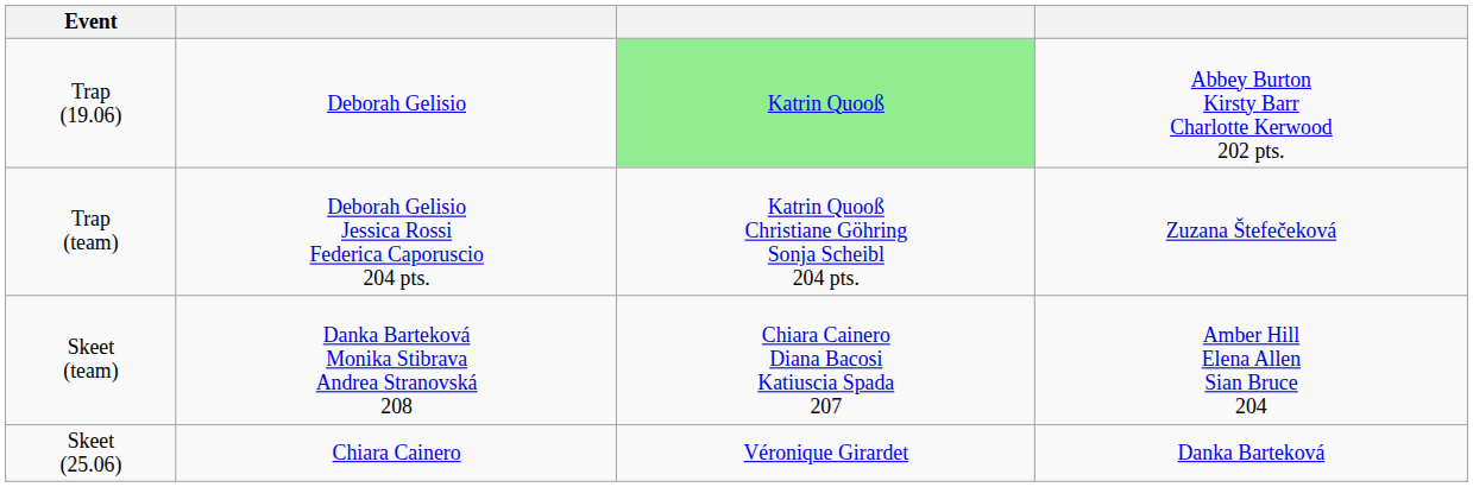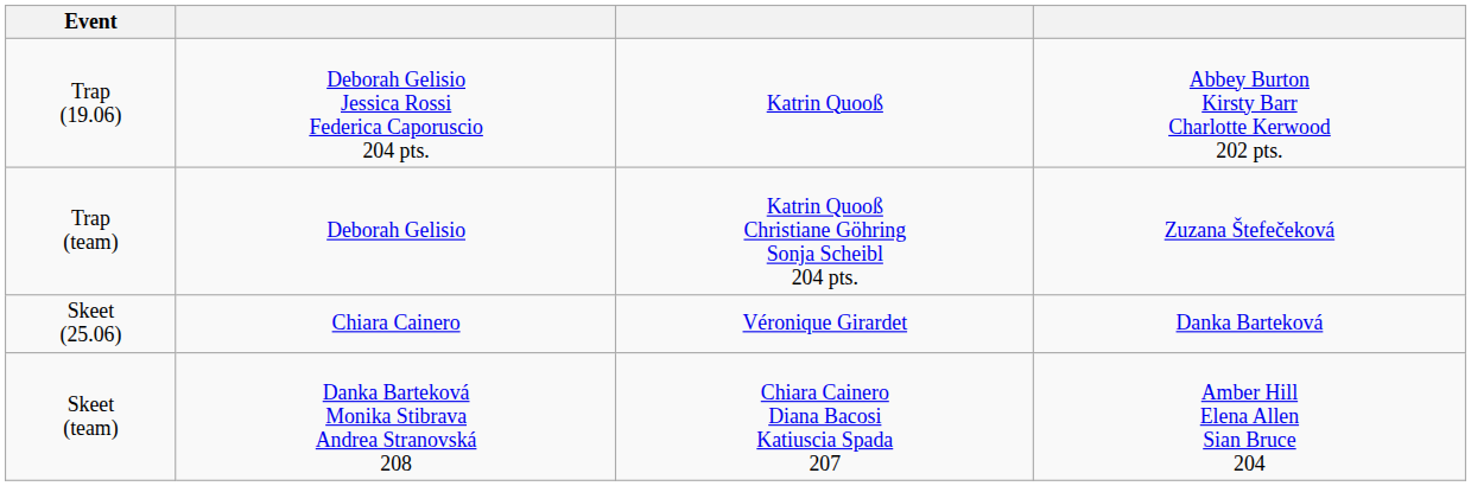 <table class="wikitable" width=70% style="font-size:100%; text-align:center;">
 <tr>
 <th>Event</th>
 <th></th>
 <th></th>
 <th></th>
 </tr>
 <tr>
 <td>Trap <br> (19.06)</td>
-<td><a href='#'>Deborah Gelisio</a> <br> </td>
-<td style="background: lightgreen;"><a href='#'>Katrin Quooß</a> <br> </td>
+<td> <br><a href='#'>Deborah Gelisio</a><br><a href='#'>Jessica Rossi</a><br><a href='#'>Federica Caporuscio</a><br> 204 pts.</td>
+<td><a href='#'>Katrin Quooß</a> <br> </td>
 <td> <br><a href='#'>Abbey Burton</a><br><a href='#'>Kirsty Barr</a><br><a href='#'>Charlotte Kerwood</a><br> 202 pts.</td>
 </tr>
 <tr>
 <td>Trap <br> (team)</td>
-<td> <br><a href='#'>Deborah Gelisio</a><br><a href='#'>Jessica Rossi</a><br><a href='#'>Federica Caporuscio</a><br> 204 pts.</td>
+<td><a href='#'>Deborah Gelisio</a> <br> </td>
 <td> <br><a href='#'>Katrin Quooß</a><br><a href='#'>Christiane Göhring</a><br><a href='#'>Sonja Scheibl</a><br> 204 pts.</td>
 <td><a href='#'>Zuzana Štefečeková</a> <br> </td>
+</tr>
+<tr>
+<td>Skeet <br> (25.06)</td>
+<td><a href='#'>Chiara Cainero</a> <br> </td>
+<td><a href='#'>Véronique Girardet</a> <br> </td>
+<td><a href='#'>Danka Barteková</a> <br> </td>
 </tr>
 <tr>
 <td>Skeet <br> (team)</td>
 <td> <br><a href='#'>Danka Barteková</a><br><a href='#'>Monika Stibrava</a><br><a href='#'>Andrea Stranovská</a><br> 208</td>
 <td> <br><a href='#'>Chiara Cainero</a><br><a href='#'>Diana Bacosi</a><br><a href='#'>Katiuscia Spada</a><br> 207</td>
 <td> <br><a href='#'>Amber Hill</a><br><a href='#'>Elena Allen</a><br><a href='#'>Sian Bruce</a><br> 204</td>
 </tr>
-<tr>
-<td>Skeet <br> (25.06)</td>
-<td><a href='#'>Chiara Cainero</a> <br> </td>
-<td><a href='#'>Véronique Girardet</a> <br> </td>
-<td><a href='#'>Danka Barteková</a> <br> </td>
-</tr>
 </table>
